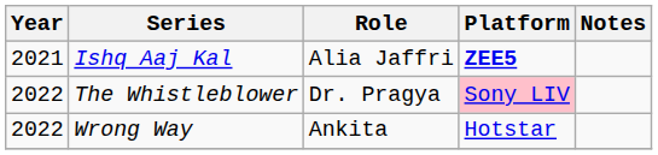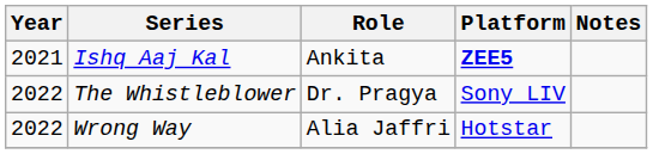 <table class="wikitable">
 <tr>
 <th>Year</th>
 <th>Series</th>
 <th>Role</th>
 <th>Platform</th>
 <th>Notes</th>
 </tr>
 <tr>
 <td>2021</td>
 <td><em><a href='#'>Ishq Aaj Kal</a></em></td>
-<td>Alia Jaffri</td>
+<td>Ankita</td>
 <td><strong><a href='#'>ZEE5</a></strong></td>
 <td></td>
 </tr>
 <tr>
 <td>2022</td>
 <td><em>The Whistleblower</em></td>
 <td>Dr. Pragya</td>
-<td rowspan="1" style="background: pink;"><a href='#'>Sony LIV</a></td>
+<td rowspan="1"><a href='#'>Sony LIV</a></td>
 <td></td>
 </tr>
 <tr>
 <td>2022</td>
 <td><em>Wrong Way</em></td>
-<td>Ankita</td>
+<td>Alia Jaffri</td>
 <td rowspan="1"><a href='#'>Hotstar</a></td>
 <td></td>
 </tr>
 <tr>
 </tr>
 </table>
